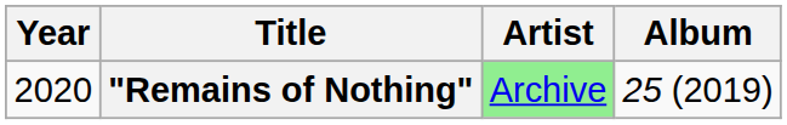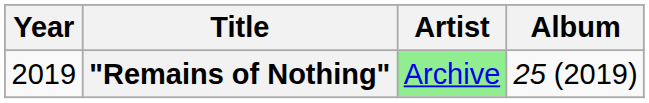 <table class="wikitable plainrowheaders" style="text-align:center;">
 <tr>
 <th scope="col">Year</th>
 <th scope="col">Title</th>
 <th scope="col">Artist</th>
 <th scope="col">Album</th>
 </tr>
 <tr>
-<td>2020</td>
+<td>2019</td>
 <th scope="row">"Remains of Nothing"</th>
 <td style="background: lightgreen;"><a href='#'>Archive</a></td>
 <td><em>25</em> (2019)</td>
 </tr>
 </table>
